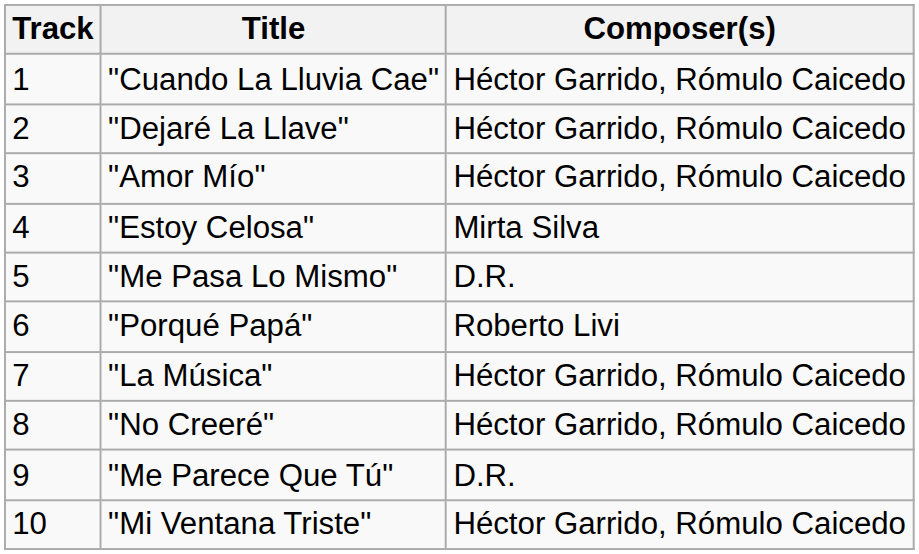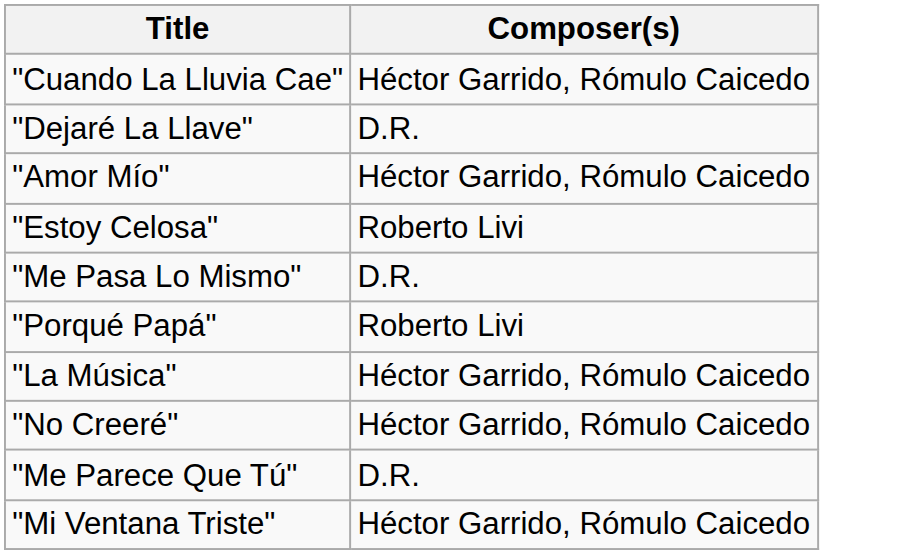 <table class="wikitable">
 <tr style="background:#ccc; text-align:center;">
-<th>Track</th>
 <th>Title</th>
 <th>Composer(s)</th>
 </tr>
 <tr>
-<td>1</td>
 <td>"Cuando La Lluvia Cae"</td>
 <td>Héctor Garrido, Rómulo Caicedo</td>
 </tr>
 <tr>
-<td>2</td>
 <td>"Dejaré La Llave"</td>
-<td>Héctor Garrido, Rómulo Caicedo</td>
+<td>D.R.</td>
 </tr>
 <tr>
-<td>3</td>
 <td>"Amor Mío"</td>
 <td>Héctor Garrido, Rómulo Caicedo</td>
 </tr>
 <tr>
-<td>4</td>
 <td>"Estoy Celosa"</td>
-<td>Mirta Silva</td>
+<td>Roberto Livi</td>
 </tr>
 <tr>
-<td>5</td>
 <td>"Me Pasa Lo Mismo"</td>
 <td>D.R.</td>
 </tr>
 <tr>
-<td>6</td>
 <td>"Porqué Papá"</td>
 <td>Roberto Livi</td>
 </tr>
 <tr>
-<td>7</td>
 <td>"La Música"</td>
 <td>Héctor Garrido, Rómulo Caicedo</td>
 </tr>
 <tr>
-<td>8</td>
 <td>"No Creeré"</td>
 <td>Héctor Garrido, Rómulo Caicedo</td>
 </tr>
 <tr>
-<td>9</td>
 <td>"Me Parece Que Tú"</td>
 <td>D.R.</td>
 </tr>
 <tr>
-<td>10</td>
 <td>"Mi Ventana Triste"</td>
 <td>Héctor Garrido, Rómulo Caicedo</td>
 </tr>
 </table>
